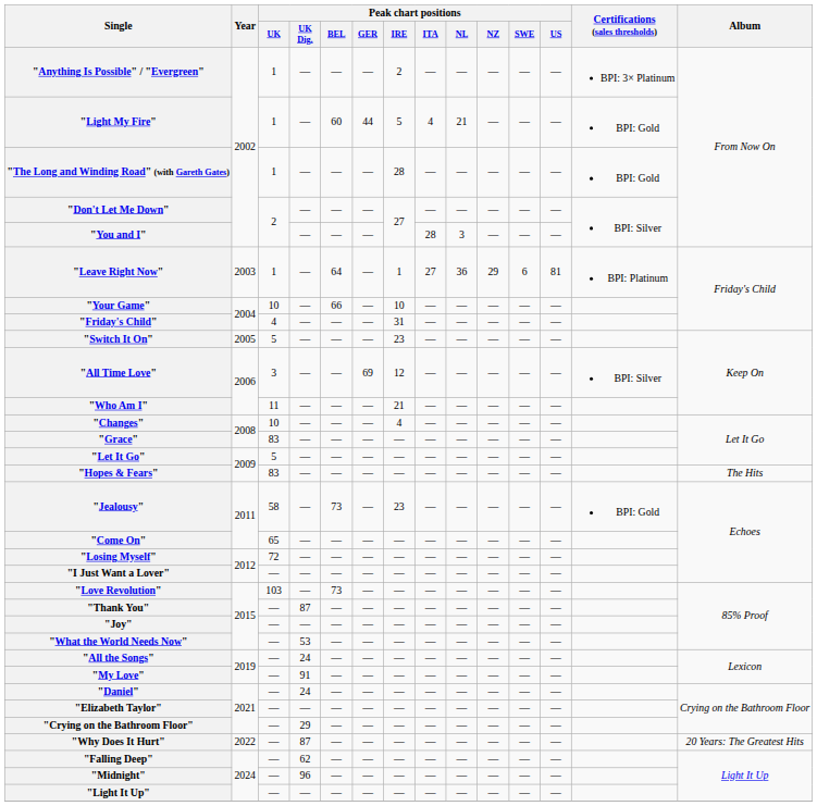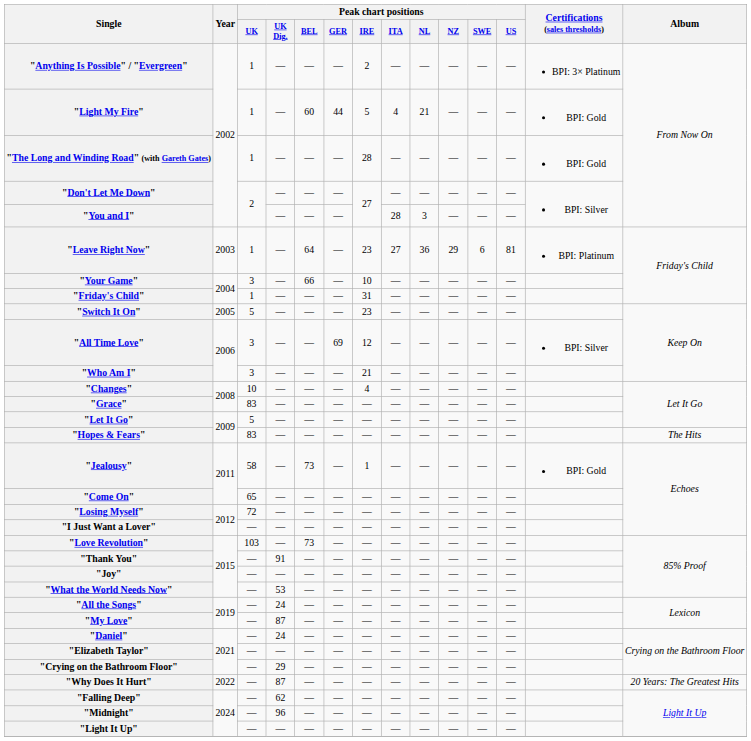 <table class="wikitable plainrowheaders" style="text-align:center;">
 <tr>
 <th scope="col" rowspan="2">Single</th>
 <th scope="col" rowspan="2">Year</th>
 <th scope="col" colspan="10">Peak chart positions</th>
 <th scope="col" rowspan="2"><a href='#'>Certifications</a><br><small>(<a href='#'>sales thresholds</a>)</small></th>
 <th scope="col" rowspan="2">Album</th>
 </tr>
 <tr>
 <th scope="col" style="width:3em;font-size:85%;"><a href='#'>UK</a><br></th>
 <th scope="col" style="width:3em;font-size:85%;"><a href='#'>UK Dig.</a><br></th>
 <th scope="col" style="width:3em;font-size:85%;"><a href='#'>BEL</a><br></th>
 <th scope="col" style="width:3em;font-size:85%;"><a href='#'>GER</a><br></th>
 <th scope="col" style="width:3em;font-size:85%;"><a href='#'>IRE</a><br></th>
 <th scope="col" style="width:3em;font-size:85%;"><a href='#'>ITA</a></th>
 <th scope="col" style="width:3em;font-size:85%;"><a href='#'>NL</a><br></th>
 <th scope="col" style="width:3em;font-size:85%;"><a href='#'>NZ</a><br></th>
 <th scope="col" style="width:3em;font-size:85%;"><a href='#'>SWE</a><br></th>
 <th scope="col" style="width:3em;font-size:85%;"><a href='#'>US</a><br></th>
 </tr>
 <tr>
 <th scope="row">"<a href='#'>Anything Is Possible</a>" / "<a href='#'>Evergreen</a>"</th>
 <td rowspan="5">2002</td>
 <td>1</td>
 <td>—</td>
 <td>—</td>
 <td>—</td>
 <td>2</td>
 <td>—</td>
 <td>—</td>
 <td>—</td>
 <td>—</td>
 <td>—</td>
 <td><br><ul><li>BPI: 3× Platinum</li></ul></td>
 <td rowspan="5"><em>From Now On</em></td>
 </tr>
 <tr>
 <th scope="row">"<a href='#'>Light My Fire</a>"</th>
 <td>1</td>
 <td>—</td>
 <td>60</td>
 <td>44</td>
 <td>5</td>
 <td>4</td>
 <td>21</td>
 <td>—</td>
 <td>—</td>
 <td>—</td>
 <td><br><ul><li>BPI: Gold</li></ul></td>
 </tr>
 <tr>
 <th scope="row">"<a href='#'>The Long and Winding Road</a>" <small>(with <a href='#'>Gareth Gates</a>)</small></th>
 <td>1</td>
 <td>—</td>
 <td>—</td>
 <td>—</td>
 <td>28</td>
 <td>—</td>
 <td>—</td>
 <td>—</td>
 <td>—</td>
 <td>—</td>
 <td><br><ul><li>BPI: Gold</li></ul></td>
 </tr>
 <tr>
 <th scope="row">"<a href='#'>Don't Let Me Down</a>"</th>
 <td rowspan="2">2</td>
 <td>—</td>
 <td>—</td>
 <td>—</td>
 <td rowspan="2">27</td>
 <td>—</td>
 <td>—</td>
 <td>—</td>
 <td>—</td>
 <td>—</td>
 <td rowspan=2><br><ul><li>BPI: Silver</li></ul></td>
 </tr>
 <tr>
 <th scope="row">"<a href='#'>You and I</a>"</th>
 <td>—</td>
 <td>—</td>
 <td>—</td>
 <td>28</td>
 <td>3</td>
 <td>—</td>
 <td>—</td>
 <td>—</td>
 </tr>
 <tr>
 <th scope="row">"<a href='#'>Leave Right Now</a>"</th>
 <td>2003</td>
 <td>1</td>
 <td>—</td>
 <td>64</td>
 <td>—</td>
-<td>1</td>
+<td>23</td>
 <td>27</td>
 <td>36</td>
 <td>29</td>
 <td>6</td>
 <td>81</td>
 <td><br><ul><li>BPI: Platinum</li></ul></td>
 <td rowspan="3"><em>Friday's Child</em></td>
 </tr>
 <tr>
 <th scope="row">"<a href='#'>Your Game</a>"</th>
 <td rowspan="2">2004</td>
-<td>10</td>
+<td>3</td>
 <td>—</td>
 <td>66</td>
 <td>—</td>
 <td>10</td>
 <td>—</td>
 <td>—</td>
 <td>—</td>
 <td>—</td>
 <td>—</td>
 <td></td>
 </tr>
 <tr>
 <th scope="row">"<a href='#'>Friday's Child</a>"</th>
-<td>4</td>
+<td>1</td>
 <td>—</td>
 <td>—</td>
 <td>—</td>
 <td>31</td>
 <td>—</td>
 <td>—</td>
 <td>—</td>
 <td>—</td>
 <td>—</td>
 <td></td>
 </tr>
 <tr>
 <th scope="row">"<a href='#'>Switch It On</a>"</th>
 <td>2005</td>
 <td>5</td>
 <td>—</td>
 <td>—</td>
 <td>—</td>
 <td>23</td>
 <td>—</td>
 <td>—</td>
 <td>—</td>
 <td>—</td>
 <td>—</td>
 <td></td>
 <td rowspan="3"><em>Keep On</em></td>
 </tr>
 <tr>
 <th scope="row">"<a href='#'>All Time Love</a>"</th>
 <td rowspan="2">2006</td>
 <td>3</td>
 <td>—</td>
 <td>—</td>
 <td>69</td>
 <td>12</td>
 <td>—</td>
 <td>—</td>
 <td>—</td>
 <td>—</td>
 <td>—</td>
 <td><br><ul><li>BPI: Silver</li></ul></td>
 </tr>
 <tr>
 <th scope="row">"<a href='#'>Who Am I</a>"</th>
-<td>11</td>
+<td>3</td>
 <td>—</td>
 <td>—</td>
 <td>—</td>
 <td>21</td>
 <td>—</td>
 <td>—</td>
 <td>—</td>
 <td>—</td>
 <td>—</td>
 <td></td>
 </tr>
 <tr>
 <th scope="row">"<a href='#'>Changes</a>"</th>
 <td rowspan="2">2008</td>
 <td>10</td>
 <td>—</td>
 <td>—</td>
 <td>—</td>
 <td>4</td>
 <td>—</td>
 <td>—</td>
 <td>—</td>
 <td>—</td>
 <td>—</td>
 <td></td>
 <td rowspan="3"><em>Let It Go</em></td>
 </tr>
 <tr>
 <th scope="row">"<a href='#'>Grace</a>"</th>
 <td>83</td>
 <td>—</td>
 <td>—</td>
 <td>—</td>
 <td>—</td>
 <td>—</td>
 <td>—</td>
 <td>—</td>
 <td>—</td>
 <td>—</td>
 <td></td>
 </tr>
 <tr>
 <th scope="row">"<a href='#'>Let It Go</a>"</th>
 <td rowspan="2">2009</td>
 <td>5</td>
 <td>—</td>
 <td>—</td>
 <td>—</td>
 <td>—</td>
 <td>—</td>
 <td>—</td>
 <td>—</td>
 <td>—</td>
 <td>—</td>
 <td></td>
 </tr>
 <tr>
 <th scope="row">"<a href='#'>Hopes & Fears</a>"</th>
 <td>83</td>
 <td>—</td>
 <td>—</td>
 <td>—</td>
 <td>—</td>
 <td>—</td>
 <td>—</td>
 <td>—</td>
 <td>—</td>
 <td>—</td>
 <td></td>
 <td><em>The Hits</em></td>
 </tr>
 <tr>
 <th scope="row">"<a href='#'>Jealousy</a>"</th>
 <td rowspan="2">2011</td>
 <td>58</td>
 <td>—</td>
 <td>73</td>
 <td>—</td>
-<td>23</td>
+<td>1</td>
 <td>—</td>
 <td>—</td>
 <td>—</td>
 <td>—</td>
 <td>—</td>
 <td><br><ul><li>BPI: Gold</li></ul></td>
 <td rowspan="4"><em>Echoes</em></td>
 </tr>
 <tr>
 <th scope="row">"<a href='#'>Come On</a>"</th>
 <td>65</td>
 <td>—</td>
 <td>—</td>
 <td>—</td>
 <td>—</td>
 <td>—</td>
 <td>—</td>
 <td>—</td>
 <td>—</td>
 <td>—</td>
 <td></td>
 </tr>
 <tr>
 <th scope="row">"<a href='#'>Losing Myself</a>"</th>
 <td rowspan="2">2012</td>
 <td>72</td>
 <td>—</td>
 <td>—</td>
 <td>—</td>
 <td>—</td>
 <td>—</td>
 <td>—</td>
 <td>—</td>
 <td>—</td>
 <td>—</td>
 <td></td>
 </tr>
 <tr>
 <th scope="row">"I Just Want a Lover"</th>
 <td>—</td>
 <td>—</td>
 <td>—</td>
 <td>—</td>
 <td>—</td>
 <td>—</td>
 <td>—</td>
 <td>—</td>
 <td>—</td>
 <td>—</td>
 <td></td>
 </tr>
 <tr>
 <th scope="row">"<a href='#'>Love Revolution</a>"</th>
 <td rowspan="4">2015</td>
 <td>103</td>
 <td>—</td>
 <td>73</td>
 <td>—</td>
 <td>—</td>
 <td>—</td>
 <td>—</td>
 <td>—</td>
 <td>—</td>
 <td>—</td>
 <td></td>
 <td rowspan="4"><em>85% Proof</em></td>
 </tr>
 <tr>
 <th scope="row">"Thank You"</th>
 <td>—</td>
-<td>87</td>
+<td>91</td>
 <td>—</td>
 <td>—</td>
 <td>—</td>
 <td>—</td>
 <td>—</td>
 <td>—</td>
 <td>—</td>
 <td>—</td>
 <td></td>
 </tr>
 <tr>
 <th scope="row">"Joy"</th>
 <td>—</td>
 <td>—</td>
 <td>—</td>
 <td>—</td>
 <td>—</td>
 <td>—</td>
 <td>—</td>
 <td>—</td>
 <td>—</td>
 <td>—</td>
 <td></td>
 </tr>
 <tr>
 <th scope="row">"<a href='#'>What the World Needs Now</a>"</th>
 <td>—</td>
 <td>53</td>
 <td>—</td>
 <td>—</td>
 <td>—</td>
 <td>—</td>
 <td>—</td>
 <td>—</td>
 <td>—</td>
 <td>—</td>
 <td></td>
 </tr>
 <tr>
 <th scope="row">"<a href='#'>All the Songs</a>"</th>
 <td rowspan="2">2019</td>
 <td>—</td>
 <td>24</td>
 <td>—</td>
 <td>—</td>
 <td>—</td>
 <td>—</td>
 <td>—</td>
 <td>—</td>
 <td>—</td>
 <td>—</td>
 <td></td>
 <td rowspan="2"><em>Lexicon</em></td>
 </tr>
 <tr>
 <th scope="row">"<a href='#'>My Love</a>"</th>
 <td>—</td>
-<td>91</td>
+<td>87</td>
 <td>—</td>
 <td>—</td>
 <td>—</td>
 <td>—</td>
 <td>—</td>
 <td>—</td>
 <td>—</td>
 <td>—</td>
 </tr>
 <tr>
 <th scope="row">"<a href='#'>Daniel</a>"</th>
 <td rowspan="3">2021</td>
 <td>—</td>
 <td>24</td>
 <td>—</td>
 <td>—</td>
 <td>—</td>
 <td>—</td>
 <td>—</td>
 <td>—</td>
 <td>—</td>
 <td>—</td>
 <td></td>
 <td rowspan="3"><em>Crying on the Bathroom Floor</em></td>
 </tr>
 <tr>
 <th scope="row">"Elizabeth Taylor"</th>
 <td>—</td>
 <td>—</td>
 <td>—</td>
 <td>—</td>
 <td>—</td>
 <td>—</td>
 <td>—</td>
 <td>—</td>
 <td>—</td>
 <td>—</td>
 <td></td>
 </tr>
 <tr>
 <th scope="row">"Crying on the Bathroom Floor"</th>
 <td>—</td>
 <td>29</td>
 <td>—</td>
 <td>—</td>
 <td>—</td>
 <td>—</td>
 <td>—</td>
 <td>—</td>
 <td>—</td>
 <td>—</td>
 <td></td>
 </tr>
 <tr>
 <th scope="row">"Why Does It Hurt"</th>
 <td>2022</td>
 <td>—</td>
 <td>87</td>
 <td>—</td>
 <td>—</td>
 <td>—</td>
 <td>—</td>
 <td>—</td>
 <td>—</td>
 <td>—</td>
 <td>—</td>
 <td></td>
 <td><em>20 Years: The Greatest Hits</em></td>
 </tr>
 <tr>
 <th scope="row">"Falling Deep"</th>
 <td rowspan="3">2024</td>
 <td>—</td>
 <td>62</td>
 <td>—</td>
 <td>—</td>
 <td>—</td>
 <td>—</td>
 <td>—</td>
 <td>—</td>
 <td>—</td>
 <td>—</td>
 <td></td>
 <td rowspan="3"><em><a href='#'>Light It Up</a></em></td>
 </tr>
 <tr>
 <th scope="row">"Midnight"</th>
 <td>—</td>
 <td>96</td>
 <td>—</td>
 <td>—</td>
 <td>—</td>
 <td>—</td>
 <td>—</td>
 <td>—</td>
 <td>—</td>
 <td>—</td>
 <td></td>
 </tr>
 <tr>
 <th scope="row">"Light It Up"</th>
 <td>—</td>
 <td>—</td>
 <td>—</td>
 <td>—</td>
 <td>—</td>
 <td>—</td>
 <td>—</td>
 <td>—</td>
 <td>—</td>
 <td>—</td>
 <td></td>
 </tr>
 <tr>
 </tr>
 </table>
